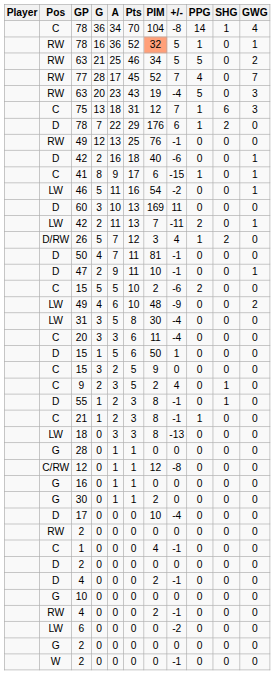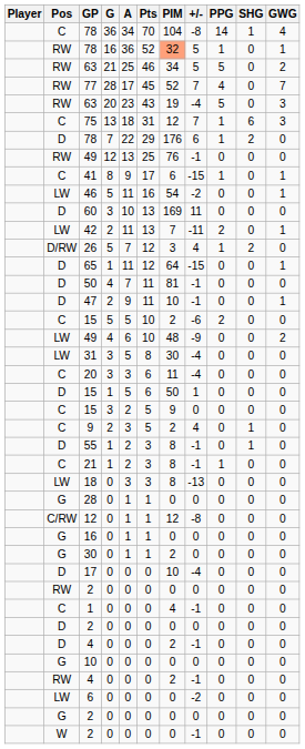 <table class="wikitable sortable" width="60%">
 <tr ALIGN="center">
 <th bgcolor="#DDDDFF" width="10%">Player</th>
 <th bgcolor="#DDDDFF" width="3%" title="Position">Pos</th>
 <th bgcolor="#DDDDFF" width="5%" title="Games played">GP</th>
 <th bgcolor="#DDDDFF" width="5%" title="Goals">G</th>
 <th bgcolor="#DDDDFF" width="5%" title="Assists">A</th>
 <th bgcolor="#DDDDFF" width="5%" title="Points">Pts</th>
 <th bgcolor="#DDDDFF" width="5%" title="Penalties in Minutes">PIM</th>
 <th bgcolor="#DDDDFF" width="5%" title="Plus/minus">+/-</th>
 <th bgcolor="#DDDDFF" width="5%" title="Power play goals">PPG</th>
 <th bgcolor="#DDDDFF" width="5%" title="Short-handed goals">SHG</th>
 <th bgcolor="#DDDDFF" width="5%" title="Game-winning goals">GWG</th>
 </tr>
 <tr align="center">
 <td align="right"></td>
 <td>C</td>
 <td>78</td>
 <td>36</td>
 <td>34</td>
 <td>70</td>
 <td>104</td>
 <td>-8</td>
 <td>14</td>
 <td>1</td>
 <td>4</td>
 </tr>
 <tr align="center">
 <td align="right"></td>
 <td>RW</td>
 <td>78</td>
 <td>16</td>
 <td>36</td>
 <td>52</td>
 <td style="background: lightsalmon;">32</td>
 <td>5</td>
 <td>1</td>
 <td>0</td>
 <td>1</td>
 </tr>
 <tr align="center">
 <td align="right"></td>
 <td>RW</td>
 <td>63</td>
 <td>21</td>
 <td>25</td>
 <td>46</td>
 <td>34</td>
 <td>5</td>
 <td>5</td>
 <td>0</td>
 <td>2</td>
 </tr>
 <tr align="center">
 <td align="right"></td>
 <td>RW</td>
 <td>77</td>
 <td>28</td>
 <td>17</td>
 <td>45</td>
 <td>52</td>
 <td>7</td>
 <td>4</td>
 <td>0</td>
 <td>7</td>
 </tr>
 <tr align="center">
 <td align="right"></td>
 <td>RW</td>
 <td>63</td>
 <td>20</td>
 <td>23</td>
 <td>43</td>
 <td>19</td>
 <td>-4</td>
 <td>5</td>
 <td>0</td>
 <td>3</td>
 </tr>
 <tr align="center">
 <td align="right"></td>
 <td>C</td>
 <td>75</td>
 <td>13</td>
 <td>18</td>
 <td>31</td>
 <td>12</td>
 <td>7</td>
 <td>1</td>
 <td>6</td>
 <td>3</td>
 </tr>
 <tr align="center">
 <td align="right"></td>
 <td>D</td>
 <td>78</td>
 <td>7</td>
 <td>22</td>
 <td>29</td>
 <td>176</td>
 <td>6</td>
 <td>1</td>
 <td>2</td>
 <td>0</td>
 </tr>
 <tr align="center">
 <td align="right"></td>
 <td>RW</td>
 <td>49</td>
 <td>12</td>
 <td>13</td>
 <td>25</td>
 <td>76</td>
 <td>-1</td>
 <td>0</td>
 <td>0</td>
 <td>0</td>
 </tr>
 <tr align="center">
 <td align="right"></td>
-<td>D</td>
-<td>42</td>
-<td>2</td>
-<td>16</td>
-<td>18</td>
-<td>40</td>
-<td>-6</td>
-<td>0</td>
-<td>0</td>
-<td>1</td>
-</tr>
-<tr align="center">
-<td align="right"></td>
 <td>C</td>
 <td>41</td>
 <td>8</td>
 <td>9</td>
 <td>17</td>
 <td>6</td>
 <td>-15</td>
 <td>1</td>
 <td>0</td>
 <td>1</td>
 </tr>
 <tr align="center">
 <td align="right"></td>
 <td>LW</td>
 <td>46</td>
 <td>5</td>
 <td>11</td>
 <td>16</td>
 <td>54</td>
 <td>-2</td>
 <td>0</td>
 <td>0</td>
 <td>1</td>
 </tr>
 <tr align="center">
 <td align="right"></td>
 <td>D</td>
 <td>60</td>
 <td>3</td>
 <td>10</td>
 <td>13</td>
 <td>169</td>
 <td>11</td>
 <td>0</td>
 <td>0</td>
 <td>0</td>
 </tr>
 <tr align="center">
 <td align="right"></td>
 <td>LW</td>
 <td>42</td>
 <td>2</td>
 <td>11</td>
 <td>13</td>
 <td>7</td>
 <td>-11</td>
 <td>2</td>
 <td>0</td>
 <td>1</td>
 </tr>
 <tr align="center">
 <td align="right"></td>
 <td>D/RW</td>
 <td>26</td>
 <td>5</td>
 <td>7</td>
 <td>12</td>
 <td>3</td>
 <td>4</td>
 <td>1</td>
 <td>2</td>
 <td>0</td>
+</tr>
+<tr align="center">
+<td align="right"></td>
+<td>D</td>
+<td>65</td>
+<td>1</td>
+<td>11</td>
+<td>12</td>
+<td>64</td>
+<td>-15</td>
+<td>0</td>
+<td>0</td>
+<td>1</td>
 </tr>
 <tr align="center">
 <td align="right"></td>
 <td>D</td>
 <td>50</td>
 <td>4</td>
 <td>7</td>
 <td>11</td>
 <td>81</td>
 <td>-1</td>
 <td>0</td>
 <td>0</td>
 <td>0</td>
 </tr>
 <tr align="center">
 <td align="right"></td>
 <td>D</td>
 <td>47</td>
 <td>2</td>
 <td>9</td>
 <td>11</td>
 <td>10</td>
 <td>-1</td>
 <td>0</td>
 <td>0</td>
 <td>1</td>
 </tr>
 <tr align="center">
 <td align="right"></td>
 <td>C</td>
 <td>15</td>
 <td>5</td>
 <td>5</td>
 <td>10</td>
 <td>2</td>
 <td>-6</td>
 <td>2</td>
 <td>0</td>
 <td>0</td>
 </tr>
 <tr align="center">
 <td align="right"></td>
 <td>LW</td>
 <td>49</td>
 <td>4</td>
 <td>6</td>
 <td>10</td>
 <td>48</td>
 <td>-9</td>
 <td>0</td>
 <td>0</td>
 <td>2</td>
 </tr>
 <tr align="center">
 <td align="right"></td>
 <td>LW</td>
 <td>31</td>
 <td>3</td>
 <td>5</td>
 <td>8</td>
 <td>30</td>
 <td>-4</td>
 <td>0</td>
 <td>0</td>
 <td>0</td>
 </tr>
 <tr align="center">
 <td align="right"></td>
 <td>C</td>
 <td>20</td>
 <td>3</td>
 <td>3</td>
 <td>6</td>
 <td>11</td>
 <td>-4</td>
 <td>0</td>
 <td>0</td>
 <td>0</td>
 </tr>
 <tr align="center">
 <td align="right"></td>
 <td>D</td>
 <td>15</td>
 <td>1</td>
 <td>5</td>
 <td>6</td>
 <td>50</td>
 <td>1</td>
 <td>0</td>
 <td>0</td>
 <td>0</td>
 </tr>
 <tr align="center">
 <td align="right"></td>
 <td>C</td>
 <td>15</td>
 <td>3</td>
 <td>2</td>
 <td>5</td>
 <td>9</td>
 <td>0</td>
 <td>0</td>
 <td>0</td>
 <td>0</td>
 </tr>
 <tr align="center">
 <td align="right"></td>
 <td>C</td>
 <td>9</td>
 <td>2</td>
 <td>3</td>
 <td>5</td>
 <td>2</td>
 <td>4</td>
 <td>0</td>
 <td>1</td>
 <td>0</td>
 </tr>
 <tr align="center">
 <td align="right"></td>
 <td>D</td>
 <td>55</td>
 <td>1</td>
 <td>2</td>
 <td>3</td>
 <td>8</td>
 <td>-1</td>
 <td>0</td>
 <td>1</td>
 <td>0</td>
 </tr>
 <tr align="center">
 <td align="right"></td>
 <td>C</td>
 <td>21</td>
 <td>1</td>
 <td>2</td>
 <td>3</td>
 <td>8</td>
 <td>-1</td>
 <td>1</td>
 <td>0</td>
 <td>0</td>
 </tr>
 <tr align="center">
 <td align="right"></td>
 <td>LW</td>
 <td>18</td>
 <td>0</td>
 <td>3</td>
 <td>3</td>
 <td>8</td>
 <td>-13</td>
 <td>0</td>
 <td>0</td>
 <td>0</td>
 </tr>
 <tr align="center">
 <td align="right"></td>
 <td>G</td>
 <td>28</td>
 <td>0</td>
 <td>1</td>
 <td>1</td>
 <td>0</td>
 <td>0</td>
 <td>0</td>
 <td>0</td>
 <td>0</td>
 </tr>
 <tr align="center">
 <td align="right"></td>
 <td>C/RW</td>
 <td>12</td>
 <td>0</td>
 <td>1</td>
 <td>1</td>
 <td>12</td>
 <td>-8</td>
 <td>0</td>
 <td>0</td>
 <td>0</td>
 </tr>
 <tr align="center">
 <td align="right"></td>
 <td>G</td>
 <td>16</td>
 <td>0</td>
 <td>1</td>
 <td>1</td>
 <td>0</td>
 <td>0</td>
 <td>0</td>
 <td>0</td>
 <td>0</td>
 </tr>
 <tr align="center">
 <td align="right"></td>
 <td>G</td>
 <td>30</td>
 <td>0</td>
 <td>1</td>
 <td>1</td>
 <td>2</td>
 <td>0</td>
 <td>0</td>
 <td>0</td>
 <td>0</td>
 </tr>
 <tr align="center">
 <td align="right"></td>
 <td>D</td>
 <td>17</td>
 <td>0</td>
 <td>0</td>
 <td>0</td>
 <td>10</td>
 <td>-4</td>
 <td>0</td>
 <td>0</td>
 <td>0</td>
 </tr>
 <tr align="center">
 <td align="right"></td>
 <td>RW</td>
 <td>2</td>
 <td>0</td>
 <td>0</td>
 <td>0</td>
 <td>0</td>
 <td>0</td>
 <td>0</td>
 <td>0</td>
 <td>0</td>
 </tr>
 <tr align="center">
 <td align="right"></td>
 <td>C</td>
 <td>1</td>
 <td>0</td>
 <td>0</td>
 <td>0</td>
 <td>4</td>
 <td>-1</td>
 <td>0</td>
 <td>0</td>
 <td>0</td>
 </tr>
 <tr align="center">
 <td align="right"></td>
 <td>D</td>
 <td>2</td>
 <td>0</td>
 <td>0</td>
 <td>0</td>
 <td>0</td>
 <td>0</td>
 <td>0</td>
 <td>0</td>
 <td>0</td>
 </tr>
 <tr align="center">
 <td align="right"></td>
 <td>D</td>
 <td>4</td>
 <td>0</td>
 <td>0</td>
 <td>0</td>
 <td>2</td>
 <td>-1</td>
 <td>0</td>
 <td>0</td>
 <td>0</td>
 </tr>
 <tr align="center">
 <td align="right"></td>
 <td>G</td>
 <td>10</td>
 <td>0</td>
 <td>0</td>
 <td>0</td>
 <td>0</td>
 <td>0</td>
 <td>0</td>
 <td>0</td>
 <td>0</td>
 </tr>
 <tr align="center">
 <td align="right"></td>
 <td>RW</td>
 <td>4</td>
 <td>0</td>
 <td>0</td>
 <td>0</td>
 <td>2</td>
 <td>-1</td>
 <td>0</td>
 <td>0</td>
 <td>0</td>
 </tr>
 <tr align="center">
 <td align="right"></td>
 <td>LW</td>
 <td>6</td>
 <td>0</td>
 <td>0</td>
 <td>0</td>
 <td>0</td>
 <td>-2</td>
 <td>0</td>
 <td>0</td>
 <td>0</td>
 </tr>
 <tr align="center">
 <td align="right"></td>
 <td>G</td>
 <td>2</td>
 <td>0</td>
 <td>0</td>
 <td>0</td>
 <td>0</td>
 <td>0</td>
 <td>0</td>
 <td>0</td>
 <td>0</td>
 </tr>
 <tr align="center">
 <td align="right"></td>
 <td>W</td>
 <td>2</td>
 <td>0</td>
 <td>0</td>
 <td>0</td>
 <td>0</td>
 <td>-1</td>
 <td>0</td>
 <td>0</td>
 <td>0</td>
 </tr>
 </table>
